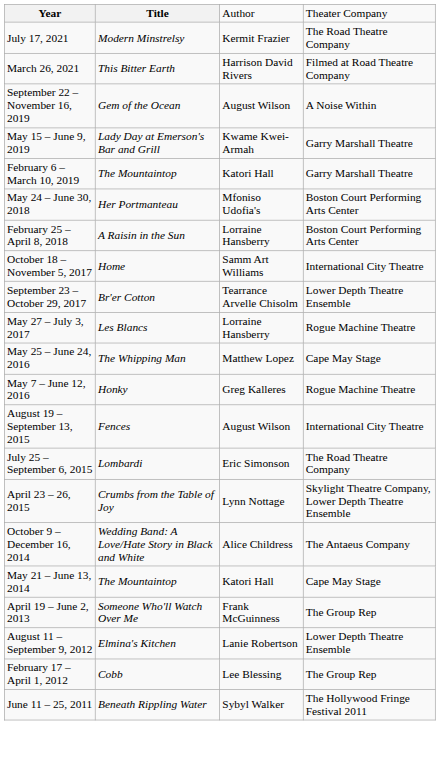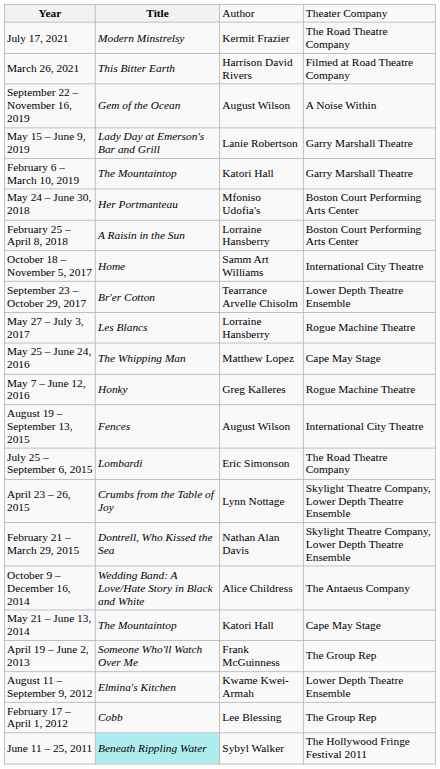 <table class="wikitable">
 <tr>
 <th>Year</th>
 <th>Title</th>
 <td>Author</td>
 <td>Theater Company</td>
 </tr>
 <tr>
 <td>July 17, 2021</td>
 <td><em>Modern Minstrelsy</em></td>
 <td>Kermit Frazier</td>
 <td>The Road Theatre Company</td>
 </tr>
 <tr>
 <td>March 26, 2021</td>
 <td><em>This Bitter Earth</em></td>
 <td>Harrison David Rivers</td>
 <td>Filmed at Road Theatre Company</td>
 </tr>
 <tr>
 <td>September 22 – November 16, 2019</td>
 <td><em>Gem of the Ocean</em></td>
 <td>August Wilson</td>
 <td>A Noise Within</td>
 </tr>
 <tr>
 <td>May 15 – June 9, 2019</td>
 <td><em>Lady Day at Emerson's Bar and Grill</em></td>
-<td>Kwame Kwei-Armah</td>
+<td>Lanie Robertson</td>
 <td>Garry Marshall Theatre</td>
 </tr>
 <tr>
 <td>February 6 – March 10, 2019</td>
 <td><em>The Mountaintop</em></td>
 <td>Katori Hall</td>
 <td>Garry Marshall Theatre</td>
 </tr>
 <tr>
 <td>May 24 – June 30, 2018</td>
 <td><em>Her Portmanteau</em></td>
 <td>Mfoniso Udofia's</td>
 <td>Boston Court Performing Arts Center</td>
 </tr>
 <tr>
 <td>February 25 – April 8, 2018</td>
 <td><em>A Raisin in the Sun</em></td>
 <td>Lorraine Hansberry</td>
 <td>Boston Court Performing Arts Center</td>
 </tr>
 <tr>
 <td>October 18 – November 5, 2017</td>
 <td><em>Home</em></td>
 <td>Samm Art Williams</td>
 <td>International City Theatre</td>
 </tr>
 <tr>
 <td>September 23 – October 29, 2017</td>
 <td><em>Br'er Cotton</em></td>
 <td>Tearrance Arvelle Chisolm</td>
 <td>Lower Depth Theatre Ensemble</td>
 </tr>
 <tr>
 <td>May 27 – July 3, 2017</td>
 <td><em>Les Blancs</em></td>
 <td>Lorraine Hansberry</td>
 <td>Rogue Machine Theatre</td>
 </tr>
 <tr>
 <td>May 25 – June 24, 2016</td>
 <td><em>The Whipping Man</em></td>
 <td>Matthew Lopez</td>
 <td>Cape May Stage</td>
 </tr>
 <tr>
 <td>May 7 – June 12, 2016</td>
 <td><em>Honky</em></td>
 <td>Greg Kalleres</td>
 <td>Rogue Machine Theatre</td>
 </tr>
 <tr>
 <td>August 19 – September 13, 2015</td>
 <td><em>Fences</em></td>
 <td>August Wilson</td>
 <td>International City Theatre</td>
 </tr>
 <tr>
 <td>July 25 – September 6, 2015</td>
 <td><em>Lombardi</em></td>
 <td>Eric Simonson</td>
 <td>The Road Theatre Company</td>
 </tr>
 <tr>
 <td>April 23 – 26, 2015</td>
 <td><em>Crumbs from the Table of Joy</em></td>
 <td>Lynn Nottage</td>
 <td>Skylight Theatre Company, Lower Depth Theatre Ensemble</td>
 </tr>
 <tr>
+<td>February 21 – March 29, 2015</td>
+<td><em>Dontrell, Who Kissed the Sea</em></td>
+<td>Nathan Alan Davis</td>
+<td>Skylight Theatre Company, Lower Depth Theatre Ensemble</td>
+</tr>
+<tr>
 <td>October 9 – December 16, 2014</td>
 <td><em>Wedding Band: A Love/Hate Story in Black and White</em></td>
 <td>Alice Childress</td>
 <td>The Antaeus Company</td>
 </tr>
 <tr>
 <td>May 21 – June 13, 2014</td>
 <td><em>The Mountaintop</em></td>
 <td>Katori Hall</td>
 <td>Cape May Stage</td>
 </tr>
 <tr>
 <td>April 19 – June 2, 2013</td>
 <td><em>Someone Who'll Watch Over Me</em></td>
 <td>Frank McGuinness</td>
 <td>The Group Rep</td>
 </tr>
 <tr>
 <td>August 11 – September 9, 2012</td>
 <td><em>Elmina's Kitchen</em></td>
-<td>Lanie Robertson</td>
+<td>Kwame Kwei-Armah</td>
 <td>Lower Depth Theatre Ensemble</td>
 </tr>
 <tr>
 <td>February 17 – April 1, 2012</td>
 <td><em>Cobb</em></td>
 <td>Lee Blessing</td>
 <td>The Group Rep</td>
 </tr>
 <tr>
 <td>June 11 – 25, 2011</td>
-<td><em>Beneath Rippling Water</em></td>
+<td style="background: paleturquoise;"><em>Beneath Rippling Water</em></td>
 <td>Sybyl Walker</td>
 <td>The Hollywood Fringe Festival 2011</td>
 </tr>
 </table>
